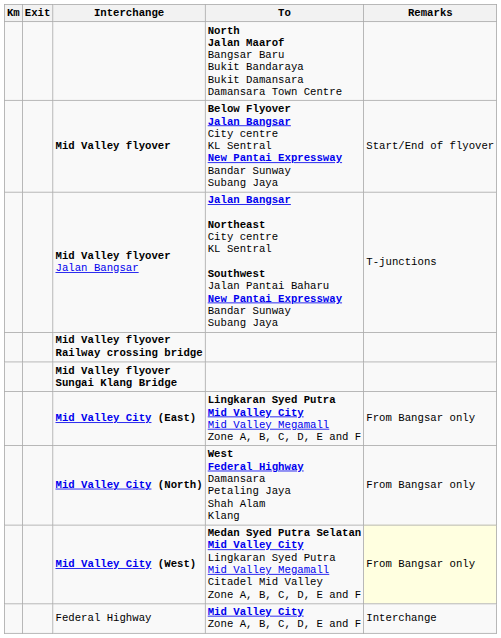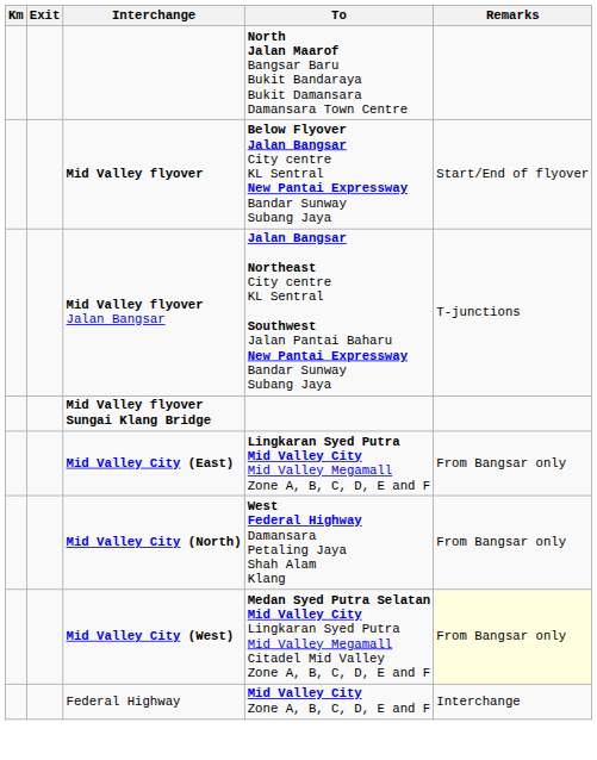 <table class="wikitable">
 <tr>
 <th>Km</th>
 <th>Exit</th>
 <th>Interchange</th>
 <th>To</th>
 <th>Remarks</th>
 </tr>
 <tr>
 <td></td>
 <td></td>
 <td></td>
 <td><strong>North</strong><br><strong>Jalan Maarof</strong><br>Bangsar Baru<br>Bukit Bandaraya<br>Bukit Damansara<br>Damansara Town Centre</td>
 <td></td>
 </tr>
 <tr>
 <td></td>
 <td></td>
 <td><strong>Mid Valley flyover</strong></td>
 <td><strong>Below Flyover</strong><br><strong><a href='#'>Jalan Bangsar</a></strong><br>City centre<br>KL Sentral<br> <strong><a href='#'>New Pantai Expressway</a></strong><br>Bandar Sunway<br>Subang Jaya</td>
 <td>Start/End of flyover</td>
 </tr>
 <tr>
 <td></td>
 <td></td>
 <td><strong>Mid Valley flyover</strong><br><a href='#'>Jalan Bangsar</a></td>
 <td><strong><a href='#'>Jalan Bangsar</a></strong><br><br><strong>Northeast</strong><br>City centre<br>KL Sentral<br><br><strong>Southwest</strong><br>Jalan Pantai Baharu<br> <strong><a href='#'>New Pantai Expressway</a></strong><br>Bandar Sunway<br>Subang Jaya</td>
 <td>T-junctions</td>
-</tr>
-<tr>
-<td></td>
-<td></td>
-<td><strong>Mid Valley flyover</strong><br><strong>Railway crossing bridge</strong></td>
-<td></td>
-<td></td>
 </tr>
 <tr>
 <td></td>
 <td></td>
 <td><strong>Mid Valley flyover</strong><br><strong>Sungai Klang Bridge</strong></td>
 <td></td>
 <td></td>
 </tr>
 <tr>
 <td></td>
 <td></td>
 <td><strong><a href='#'>Mid Valley City</a> (East)</strong></td>
 <td><strong>Lingkaran Syed Putra</strong><br><strong><a href='#'>Mid Valley City</a></strong><br><a href='#'>Mid Valley Megamall</a> <br> Zone A, B, C, D, E and F</td>
 <td>From Bangsar only</td>
 </tr>
 <tr>
 <td></td>
 <td></td>
 <td><strong><a href='#'>Mid Valley City</a> (North)</strong></td>
 <td><strong>West</strong><br> <strong><a href='#'>Federal Highway</a></strong><br> Damansara<br> Petaling Jaya<br> Shah Alam<br> Klang</td>
 <td>From Bangsar only</td>
 </tr>
 <tr>
 <td></td>
 <td></td>
 <td><strong><a href='#'>Mid Valley City</a> (West)</strong></td>
 <td><strong>Medan Syed Putra Selatan</strong><br><strong><a href='#'>Mid Valley City</a></strong><br>Lingkaran Syed Putra<br><a href='#'>Mid Valley Megamall</a> <br>Citadel Mid Valley<br> Zone A, B, C, D, E and F</td>
 <td style="background: lightyellow;">From Bangsar only</td>
 </tr>
 <tr>
 <td></td>
 <td></td>
 <td>Federal Highway</td>
 <td><strong><a href='#'>Mid Valley City</a></strong><br> Zone A, B, C, D, E and F</td>
 <td>Interchange</td>
 </tr>
 </table>
